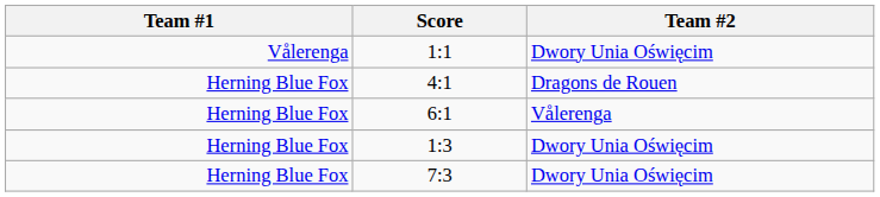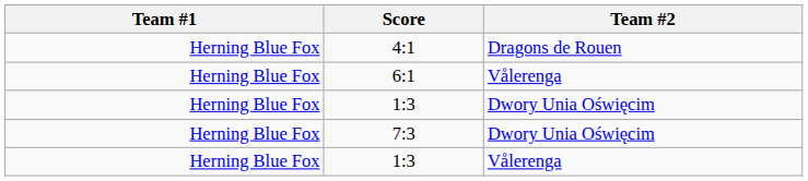 <table class="wikitable" style="text-align: center;">
 <tr>
 <th width=22%>Team #1</th>
 <th width=11%>Score</th>
 <th width=22%>Team #2</th>
-</tr>
-<tr>
-<td style="text-align: right;"><a href='#'>Vålerenga</a> </td>
-<td>1:1</td>
-<td style="text-align: left;"> <a href='#'>Dwory Unia Oświęcim</a></td>
 </tr>
 <tr>
 <td style="text-align: right;"><a href='#'>Herning Blue Fox</a> </td>
 <td>4:1</td>
 <td style="text-align: left;"> <a href='#'>Dragons de Rouen</a></td>
 </tr>
 <tr>
 <td style="text-align: right;"><a href='#'>Herning Blue Fox</a> </td>
 <td>6:1</td>
 <td style="text-align: left;"> <a href='#'>Vålerenga</a></td>
 </tr>
 <tr>
 <td style="text-align: right;"><a href='#'>Herning Blue Fox</a> </td>
 <td>1:3</td>
 <td style="text-align: left;"> <a href='#'>Dwory Unia Oświęcim</a></td>
 </tr>
 <tr>
 <td style="text-align: right;"><a href='#'>Herning Blue Fox</a> </td>
 <td>7:3</td>
 <td style="text-align: left;"> <a href='#'>Dwory Unia Oświęcim</a></td>
 </tr>
+<tr>
+<td style="text-align: right;"><a href='#'>Herning Blue Fox</a> </td>
+<td>1:3</td>
+<td style="text-align: left;"> <a href='#'>Vålerenga</a></td>
+</tr>
 </table>
